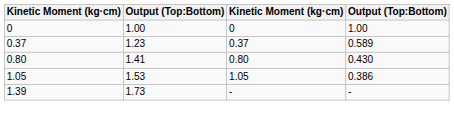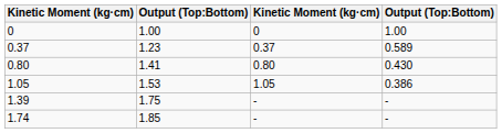 <table class="wikitable">
 <tr>
 <th>Kinetic Moment (kg·cm)</th>
 <th>Output (Top:Bottom)</th>
 <th>Kinetic Moment (kg·cm)</th>
 <th>Output (Top:Bottom)</th>
 </tr>
 <tr>
 <td>0</td>
 <td>1.00</td>
 <td>0</td>
 <td>1.00</td>
 </tr>
 <tr>
 <td>0.37</td>
 <td>1.23</td>
 <td>0.37</td>
 <td>0.589</td>
 </tr>
 <tr>
 <td>0.80</td>
 <td>1.41</td>
 <td>0.80</td>
 <td>0.430</td>
 </tr>
 <tr>
 <td>1.05</td>
 <td>1.53</td>
 <td>1.05</td>
 <td>0.386</td>
 </tr>
 <tr>
 <td>1.39</td>
-<td>1.73</td>
+<td>1.75</td>
+<td>-</td>
+<td>-</td>
+</tr>
+<tr>
+<td>1.74</td>
+<td>1.85</td>
 <td>-</td>
 <td>-</td>
 </tr>
 </table>
